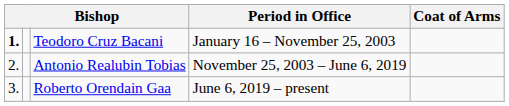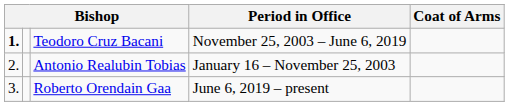 <table class="wikitable">
 <tr>
 <th colspan=3>Bishop</th>
 <th>Period in Office</th>
 <th>Coat of Arms</th>
 </tr>
 <tr>
 <td><strong>1.</strong></td>
 <td></td>
 <td><a href='#'>Teodoro Cruz Bacani</a></td>
-<td>January 16 – November 25, 2003</td>
+<td>November 25, 2003 – June 6, 2019</td>
 <td></td>
 </tr>
 <tr>
 <td>2.</td>
 <td></td>
 <td><a href='#'>Antonio Realubin Tobias</a></td>
-<td>November 25, 2003 – June 6, 2019</td>
+<td>January 16 – November 25, 2003</td>
 <td></td>
 </tr>
 <tr>
 <td>3.</td>
 <td></td>
 <td><a href='#'>Roberto Orendain Gaa</a></td>
 <td>June 6, 2019 – present</td>
 <td></td>
 </tr>
 </table>
